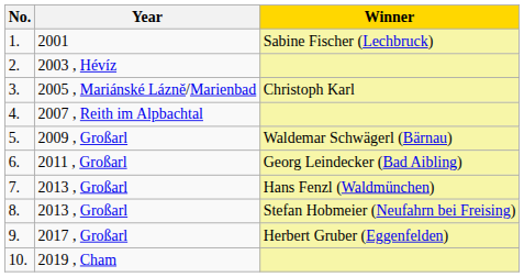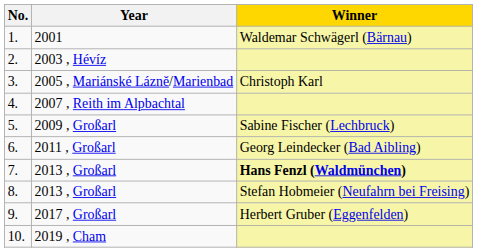 <table class="wikitable">
 <tr>
 <th class="hintergrundfarbe6">No.</th>
 <th class="hintergrundfarbe6">Year</th>
 <th style="background:gold">Winner</th>
 </tr>
 <tr>
 <td>1.</td>
 <td>2001</td>
-<td style="background:#F7F6A8"> Sabine Fischer (<a href='#'>Lechbruck</a>)</td>
+<td style="background:#F7F6A8"> Waldemar Schwägerl (<a href='#'>Bärnau</a>)</td>
 </tr>
 <tr>
 <td>2.</td>
 <td>2003 , <a href='#'>Hévíz</a></td>
 <td style="background:#F7F6A8"></td>
 </tr>
 <tr>
 <td>3.</td>
 <td>2005 , <a href='#'>Mariánské Lázně</a>/<a href='#'>Marienbad</a></td>
 <td style="background:#F7F6A8">Christoph Karl</td>
 </tr>
 <tr>
 <td>4.</td>
 <td>2007 , <a href='#'>Reith im Alpbachtal</a></td>
 <td style="background:#F7F6A8"></td>
 </tr>
 <tr>
 <td>5.</td>
 <td>2009 , <a href='#'>Großarl</a></td>
-<td style="background:#F7F6A8"> Waldemar Schwägerl (<a href='#'>Bärnau</a>)</td>
+<td style="background:#F7F6A8"> Sabine Fischer (<a href='#'>Lechbruck</a>)</td>
 </tr>
 <tr>
 <td>6.</td>
 <td>2011 , <a href='#'>Großarl</a></td>
 <td style="background:#F7F6A8"> Georg Leindecker (<a href='#'>Bad Aibling</a>)</td>
 </tr>
 <tr>
 <td>7.</td>
 <td>2013 , <a href='#'>Großarl</a></td>
-<td style="background:#F7F6A8"> Hans Fenzl (<a href='#'>Waldmünchen</a>)</td>
+<td style="background:#F7F6A8"><strong> Hans Fenzl (<a href='#'>Waldmünchen</a>)</strong></td>
 </tr>
 <tr>
 <td>8.</td>
 <td>2013 , <a href='#'>Großarl</a></td>
 <td style="background:#F7F6A8"> Stefan Hobmeier (<a href='#'>Neufahrn bei Freising</a>)</td>
 </tr>
 <tr>
 <td>9.</td>
 <td>2017 , <a href='#'>Großarl</a></td>
 <td style="background:#F7F6A8"> Herbert Gruber (<a href='#'>Eggenfelden</a>)</td>
 </tr>
 <tr>
 <td>10.</td>
 <td>2019 , <a href='#'>Cham</a></td>
 <td style="background:#F7F6A8"></td>
 </tr>
 </table>
